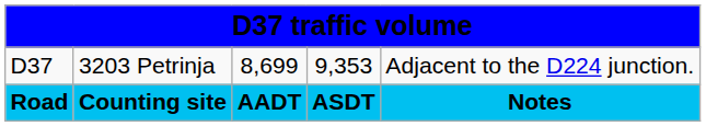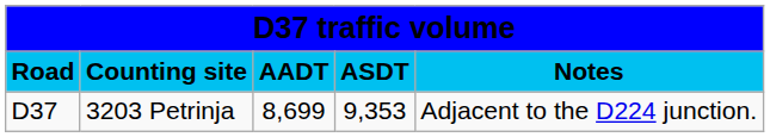 <table class="wikitable">
 <tr>
 <td colspan=5 bgcolor=blue align=center style=margin-top:15><span><big><strong>D37 traffic volume</strong></big></span></td>
+</tr>
+<tr>
+<td align=center bgcolor=00c0f0><strong>Road</strong></td>
+<td align=center bgcolor=00c0f0><strong>Counting site</strong></td>
+<td align=center bgcolor=00c0f0><strong>AADT</strong></td>
+<td align=center bgcolor=00c0f0><strong>ASDT</strong></td>
+<td align=center bgcolor=00c0f0><strong>Notes</strong></td>
 </tr>
 <tr>
 <td> D37</td>
 <td>3203 Petrinja</td>
 <td align=center>8,699</td>
 <td align=center>9,353</td>
 <td>Adjacent to the <a href='#'>D224</a> junction.</td>
 </tr>
-<tr>
-<td align=center bgcolor=00c0f0><strong>Road</strong></td>
-<td align=center bgcolor=00c0f0><strong>Counting site</strong></td>
-<td align=center bgcolor=00c0f0><strong>AADT</strong></td>
-<td align=center bgcolor=00c0f0><strong>ASDT</strong></td>
-<td align=center bgcolor=00c0f0><strong>Notes</strong></td>
-</tr>
 </table>
